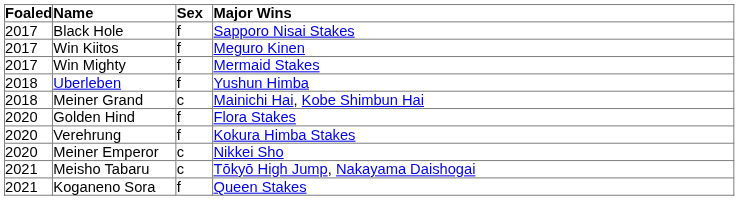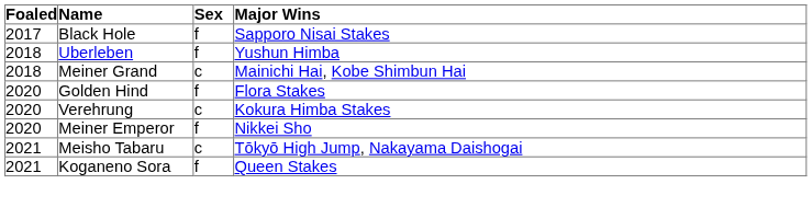 <table cellpadding="0" border="1" style="border-collapse: collapse; font-size:90%">
 <tr>
 <td width="35px"><strong>Foaled</strong></td>
 <td width="120px"><strong>Name</strong></td>
 <td width="35px"><strong>Sex</strong></td>
 <td width="510px"><strong>Major Wins</strong></td>
 </tr>
 <tr>
 <td>2017</td>
 <td>Black Hole</td>
 <td>f</td>
 <td><a href='#'>Sapporo Nisai Stakes</a></td>
-</tr>
-<tr>
-<td>2017</td>
-<td>Win Kiitos</td>
-<td>f</td>
-<td><a href='#'>Meguro Kinen</a></td>
-</tr>
-<tr>
-<td>2017</td>
-<td>Win Mighty</td>
-<td>f</td>
-<td><a href='#'>Mermaid Stakes</a></td>
 </tr>
 <tr>
 <td>2018</td>
 <td><a href='#'>Uberleben</a></td>
 <td>f</td>
 <td><a href='#'>Yushun Himba</a></td>
 </tr>
 <tr>
 <td>2018</td>
 <td>Meiner Grand</td>
 <td>c</td>
 <td><a href='#'>Mainichi Hai</a>, <a href='#'>Kobe Shimbun Hai</a></td>
 </tr>
 <tr>
 <td>2020</td>
 <td>Golden Hind</td>
 <td>f</td>
 <td><a href='#'>Flora Stakes</a></td>
 </tr>
 <tr>
 <td>2020</td>
 <td>Verehrung</td>
-<td>f</td>
+<td>c</td>
 <td><a href='#'>Kokura Himba Stakes</a></td>
 </tr>
 <tr>
 <td>2020</td>
 <td>Meiner Emperor</td>
-<td>c</td>
+<td>f</td>
 <td><a href='#'>Nikkei Sho</a></td>
 </tr>
 <tr>
 <td>2021</td>
 <td>Meisho Tabaru</td>
 <td>c</td>
 <td><a href='#'>Tōkyō High Jump</a>, <a href='#'>Nakayama Daishogai</a></td>
 </tr>
 <tr>
 <td>2021</td>
 <td>Koganeno Sora</td>
 <td>f</td>
 <td><a href='#'>Queen Stakes</a></td>
 </tr>
 </table>
